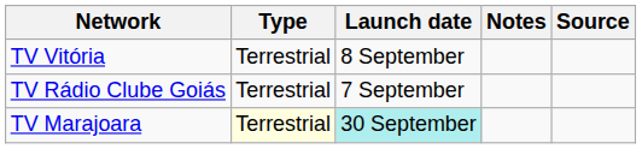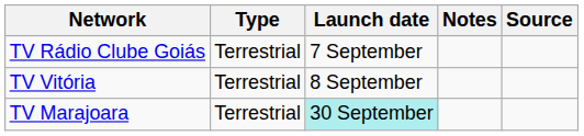 <table class="wikitable sortable">
 <tr>
 <th>Network</th>
 <th>Type</th>
 <th>Launch date</th>
 <th>Notes</th>
 <th>Source</th>
 </tr>
 <tr>
+<td><a href='#'>TV Rádio Clube Goiás</a></td>
+<td>Terrestrial</td>
+<td>7 September</td>
+<td></td>
+<td></td>
+</tr>
+<tr>
 <td><a href='#'>TV Vitória</a></td>
 <td>Terrestrial</td>
 <td>8 September</td>
 <td></td>
 <td></td>
 </tr>
 <tr>
-<td><a href='#'>TV Rádio Clube Goiás</a></td>
+<td><a href='#'>TV Marajoara</a></td>
 <td>Terrestrial</td>
-<td>7 September</td>
-<td></td>
-<td></td>
-</tr>
-<tr>
-<td><a href='#'>TV Marajoara</a></td>
-<td style="background: lightyellow;">Terrestrial</td>
 <td style="background: paleturquoise;">30 September</td>
 <td></td>
 <td></td>
 </tr>
 </table>
